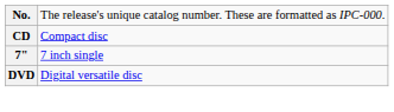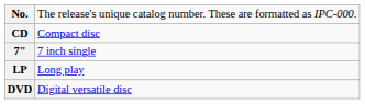 <table class="wikitable" style="font-size:90%;">
 <tr>
 <th>No.</th>
 <td>The release's unique catalog number. These are formatted as <em>IPC-000</em>.</td>
 </tr>
 <tr>
 <th>CD</th>
 <td><a href='#'>Compact disc</a></td>
 </tr>
 <tr>
 <th>7"</th>
 <td><a href='#'>7 inch single</a></td>
 </tr>
 <tr>
+<th>LP</th>
+<td><a href='#'>Long play</a></td>
+</tr>
+<tr>
 <th>DVD</th>
 <td><a href='#'>Digital versatile disc</a></td>
 </tr>
 </table>
